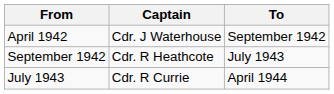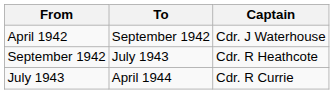 <table class="wikitable" style="text-align:left">
 <tr>
 <th>From</th>
+<th>To</th>
 <th>Captain</th>
-<th>To</th>
 </tr>
 <tr>
 <td>April 1942</td>
+<td>September 1942</td>
 <td>Cdr. J Waterhouse</td>
-<td>September 1942</td>
 </tr>
 <tr>
 <td>September 1942</td>
+<td>July 1943</td>
 <td>Cdr. R Heathcote</td>
-<td>July 1943</td>
 </tr>
 <tr>
 <td>July 1943</td>
+<td>April 1944</td>
 <td>Cdr. R Currie</td>
-<td>April 1944</td>
 </tr>
 </table>
